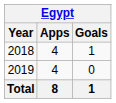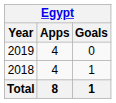 <table class="wikitable" style="text-align:center">
 <tr>
 <th colspan=3><a href='#'>Egypt</a></th>
 </tr>
 <tr>
 <th>Year</th>
 <th>Apps</th>
 <th>Goals</th>
 </tr>
 <tr>
+<td>2019</td>
+<td>4</td>
+<td>0</td>
+</tr>
+<tr>
 <td>2018</td>
 <td>4</td>
 <td>1</td>
-</tr>
-<tr>
-<td>2019</td>
-<td>4</td>
-<td>0</td>
 </tr>
 <tr>
 <th>Total</th>
 <th>8</th>
 <th>1</th>
 </tr>
 </table>
